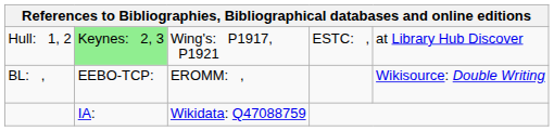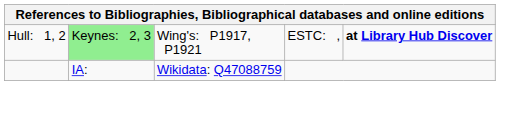 <table class= "wikitable">
 <tr>
 <th colspan=5>References to Bibliographies, Bibliographical databases and online editions</th>
 </tr>
 <tr style="vertical-align: top;">
 <td>Hull:    1, 2</td>
 <td style="background: lightgreen;">Keynes:   2, 3</td>
 <td>Wing's:   P1917,<br>   P1921</td>
 <td>ESTC:    ,<br>   </td>
-<td> at <a href='#'>Library Hub Discover</a></td>
-</tr>
-<tr style="vertical-align: top;">
-<td>BL:   ,<br>   </td>
-<td>EEBO-TCP:   </td>
-<td>EROMM:   , <br>   </td>
-<td></td>
-<td> <a href='#'>Wikisource</a>: <em><a href='#'>Double Writing</a></em></td>
+<td><strong> at <a href='#'>Library Hub Discover</a></strong></td>
 </tr>
 <tr style="vertical-align: top;">
 <td></td>
 <td><a href='#'>IA</a>: </td>
 <td> <a href='#'>Wikidata</a>: <a href='#'>Q47088759</a></td>
 </tr>
 </table>
